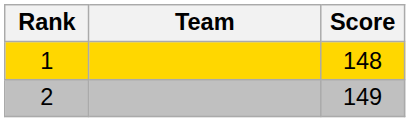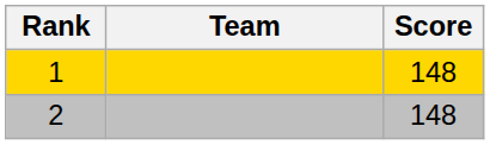 <table class="wikitable" style="text-align: center;">
 <tr>
 <th width=50>Rank</th>
 <th width=150>Team</th>
 <th width=50>Score</th>
 </tr>
 <tr bgcolor=gold>
 <td>1</td>
 <td style="text-align:left;"></td>
 <td>148</td>
 </tr>
 <tr bgcolor=silver>
 <td>2</td>
 <td style="text-align:left;"></td>
-<td>149</td>
+<td>148</td>
 </tr>
 </table>
